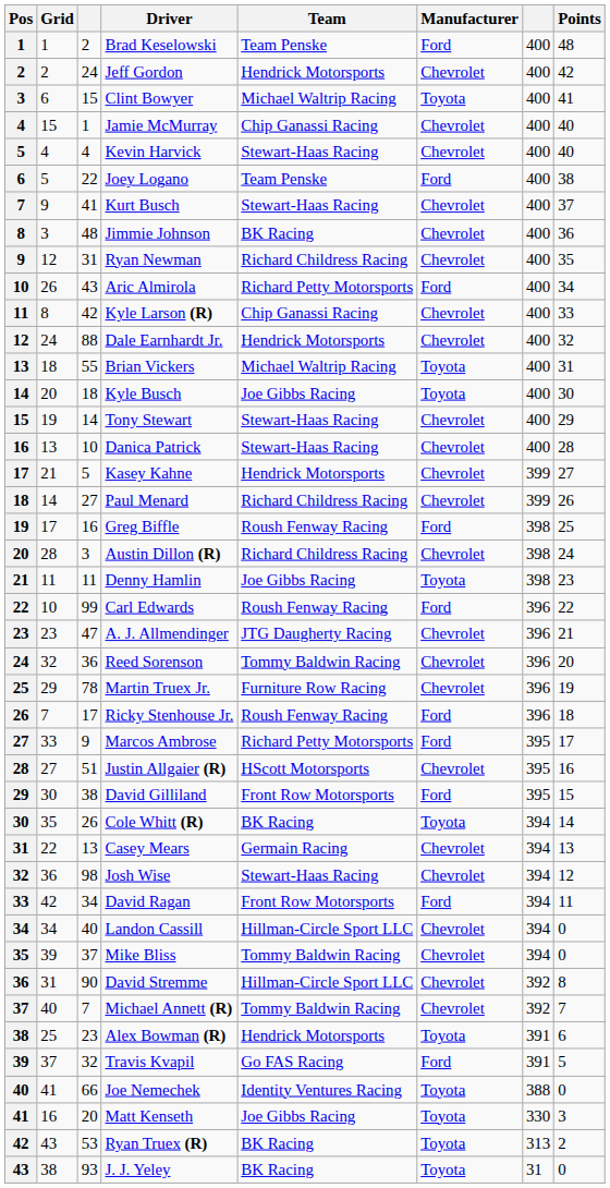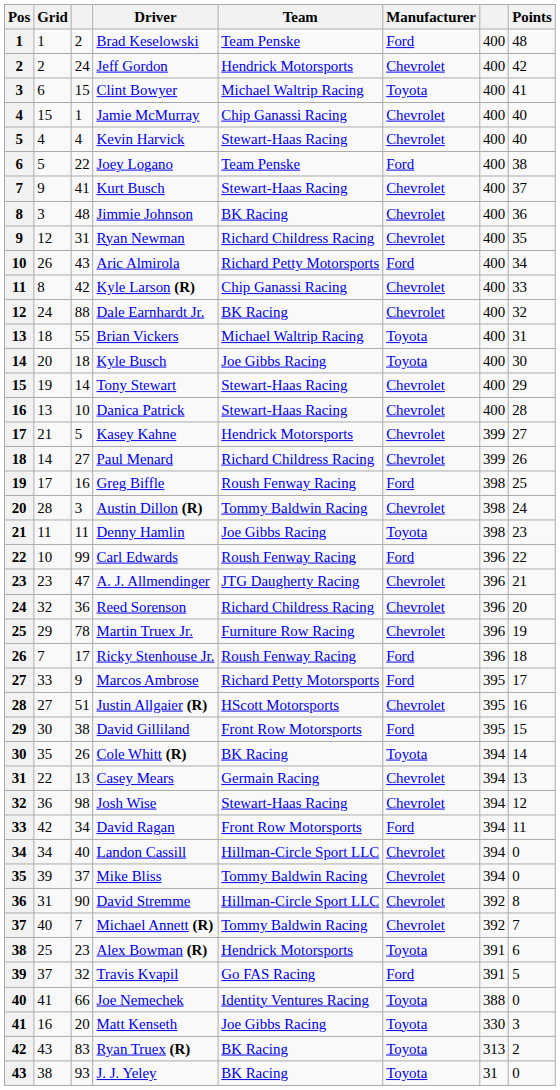 <table class="wikitable" style="font-size:95%">
 <tr>
 <th>Pos</th>
 <th>Grid</th>
 <th></th>
 <th>Driver</th>
 <th>Team</th>
 <th>Manufacturer</th>
 <th></th>
 <th>Points</th>
 </tr>
 <tr>
 <th>1</th>
 <td>1</td>
 <td>2</td>
 <td><a href='#'>Brad Keselowski</a></td>
 <td><a href='#'>Team Penske</a></td>
 <td><a href='#'>Ford</a></td>
 <td>400</td>
 <td>48</td>
 </tr>
 <tr>
 <th>2</th>
 <td>2</td>
 <td>24</td>
 <td><a href='#'>Jeff Gordon</a></td>
 <td><a href='#'>Hendrick Motorsports</a></td>
 <td><a href='#'>Chevrolet</a></td>
 <td>400</td>
 <td>42</td>
 </tr>
 <tr>
 <th>3</th>
 <td>6</td>
 <td>15</td>
 <td><a href='#'>Clint Bowyer</a></td>
 <td><a href='#'>Michael Waltrip Racing</a></td>
 <td><a href='#'>Toyota</a></td>
 <td>400</td>
 <td>41</td>
 </tr>
 <tr>
 <th>4</th>
 <td>15</td>
 <td>1</td>
 <td><a href='#'>Jamie McMurray</a></td>
 <td><a href='#'>Chip Ganassi Racing</a></td>
 <td><a href='#'>Chevrolet</a></td>
 <td>400</td>
 <td>40</td>
 </tr>
 <tr>
 <th>5</th>
 <td>4</td>
 <td>4</td>
 <td><a href='#'>Kevin Harvick</a></td>
 <td><a href='#'>Stewart-Haas Racing</a></td>
 <td><a href='#'>Chevrolet</a></td>
 <td>400</td>
 <td>40</td>
 </tr>
 <tr>
 <th>6</th>
 <td>5</td>
 <td>22</td>
 <td><a href='#'>Joey Logano</a></td>
 <td><a href='#'>Team Penske</a></td>
 <td><a href='#'>Ford</a></td>
 <td>400</td>
 <td>38</td>
 </tr>
 <tr>
 <th>7</th>
 <td>9</td>
 <td>41</td>
 <td><a href='#'>Kurt Busch</a></td>
 <td><a href='#'>Stewart-Haas Racing</a></td>
 <td><a href='#'>Chevrolet</a></td>
 <td>400</td>
 <td>37</td>
 </tr>
 <tr>
 <th>8</th>
 <td>3</td>
 <td>48</td>
 <td><a href='#'>Jimmie Johnson</a></td>
 <td><a href='#'>BK Racing</a></td>
 <td><a href='#'>Chevrolet</a></td>
 <td>400</td>
 <td>36</td>
 </tr>
 <tr>
 <th>9</th>
 <td>12</td>
 <td>31</td>
 <td><a href='#'>Ryan Newman</a></td>
 <td><a href='#'>Richard Childress Racing</a></td>
 <td><a href='#'>Chevrolet</a></td>
 <td>400</td>
 <td>35</td>
 </tr>
 <tr>
 <th>10</th>
 <td>26</td>
 <td>43</td>
 <td><a href='#'>Aric Almirola</a></td>
 <td><a href='#'>Richard Petty Motorsports</a></td>
 <td><a href='#'>Ford</a></td>
 <td>400</td>
 <td>34</td>
 </tr>
 <tr>
 <th>11</th>
 <td>8</td>
 <td>42</td>
 <td><a href='#'>Kyle Larson</a> <strong>(R)</strong></td>
 <td><a href='#'>Chip Ganassi Racing</a></td>
 <td><a href='#'>Chevrolet</a></td>
 <td>400</td>
 <td>33</td>
 </tr>
 <tr>
 <th>12</th>
 <td>24</td>
 <td>88</td>
 <td><a href='#'>Dale Earnhardt Jr.</a></td>
-<td><a href='#'>Hendrick Motorsports</a></td>
+<td><a href='#'>BK Racing</a></td>
 <td><a href='#'>Chevrolet</a></td>
 <td>400</td>
 <td>32</td>
 </tr>
 <tr>
 <th>13</th>
 <td>18</td>
 <td>55</td>
 <td><a href='#'>Brian Vickers</a></td>
 <td><a href='#'>Michael Waltrip Racing</a></td>
 <td><a href='#'>Toyota</a></td>
 <td>400</td>
 <td>31</td>
 </tr>
 <tr>
 <th>14</th>
 <td>20</td>
 <td>18</td>
 <td><a href='#'>Kyle Busch</a></td>
 <td><a href='#'>Joe Gibbs Racing</a></td>
 <td><a href='#'>Toyota</a></td>
 <td>400</td>
 <td>30</td>
 </tr>
 <tr>
 <th>15</th>
 <td>19</td>
 <td>14</td>
 <td><a href='#'>Tony Stewart</a></td>
 <td><a href='#'>Stewart-Haas Racing</a></td>
 <td><a href='#'>Chevrolet</a></td>
 <td>400</td>
 <td>29</td>
 </tr>
 <tr>
 <th>16</th>
 <td>13</td>
 <td>10</td>
 <td><a href='#'>Danica Patrick</a></td>
 <td><a href='#'>Stewart-Haas Racing</a></td>
 <td><a href='#'>Chevrolet</a></td>
 <td>400</td>
 <td>28</td>
 </tr>
 <tr>
 <th>17</th>
 <td>21</td>
 <td>5</td>
 <td><a href='#'>Kasey Kahne</a></td>
 <td><a href='#'>Hendrick Motorsports</a></td>
 <td><a href='#'>Chevrolet</a></td>
 <td>399</td>
 <td>27</td>
 </tr>
 <tr>
 <th>18</th>
 <td>14</td>
 <td>27</td>
 <td><a href='#'>Paul Menard</a></td>
 <td><a href='#'>Richard Childress Racing</a></td>
 <td><a href='#'>Chevrolet</a></td>
 <td>399</td>
 <td>26</td>
 </tr>
 <tr>
 <th>19</th>
 <td>17</td>
 <td>16</td>
 <td><a href='#'>Greg Biffle</a></td>
 <td><a href='#'>Roush Fenway Racing</a></td>
 <td><a href='#'>Ford</a></td>
 <td>398</td>
 <td>25</td>
 </tr>
 <tr>
 <th>20</th>
 <td>28</td>
 <td>3</td>
 <td><a href='#'>Austin Dillon</a> <strong>(R)</strong></td>
-<td><a href='#'>Richard Childress Racing</a></td>
+<td><a href='#'>Tommy Baldwin Racing</a></td>
 <td><a href='#'>Chevrolet</a></td>
 <td>398</td>
 <td>24</td>
 </tr>
 <tr>
 <th>21</th>
 <td>11</td>
 <td>11</td>
 <td><a href='#'>Denny Hamlin</a></td>
 <td><a href='#'>Joe Gibbs Racing</a></td>
 <td><a href='#'>Toyota</a></td>
 <td>398</td>
 <td>23</td>
 </tr>
 <tr>
 <th>22</th>
 <td>10</td>
 <td>99</td>
 <td><a href='#'>Carl Edwards</a></td>
 <td><a href='#'>Roush Fenway Racing</a></td>
 <td><a href='#'>Ford</a></td>
 <td>396</td>
 <td>22</td>
 </tr>
 <tr>
 <th>23</th>
 <td>23</td>
 <td>47</td>
 <td><a href='#'>A. J. Allmendinger</a></td>
 <td><a href='#'>JTG Daugherty Racing</a></td>
 <td><a href='#'>Chevrolet</a></td>
 <td>396</td>
 <td>21</td>
 </tr>
 <tr>
 <th>24</th>
 <td>32</td>
 <td>36</td>
 <td><a href='#'>Reed Sorenson</a></td>
-<td><a href='#'>Tommy Baldwin Racing</a></td>
+<td><a href='#'>Richard Childress Racing</a></td>
 <td><a href='#'>Chevrolet</a></td>
 <td>396</td>
 <td>20</td>
 </tr>
 <tr>
 <th>25</th>
 <td>29</td>
 <td>78</td>
 <td><a href='#'>Martin Truex Jr.</a></td>
 <td><a href='#'>Furniture Row Racing</a></td>
 <td><a href='#'>Chevrolet</a></td>
 <td>396</td>
 <td>19</td>
 </tr>
 <tr>
 <th>26</th>
 <td>7</td>
 <td>17</td>
 <td><a href='#'>Ricky Stenhouse Jr.</a></td>
 <td><a href='#'>Roush Fenway Racing</a></td>
 <td><a href='#'>Ford</a></td>
 <td>396</td>
 <td>18</td>
 </tr>
 <tr>
 <th>27</th>
 <td>33</td>
 <td>9</td>
 <td><a href='#'>Marcos Ambrose</a></td>
 <td><a href='#'>Richard Petty Motorsports</a></td>
 <td><a href='#'>Ford</a></td>
 <td>395</td>
 <td>17</td>
 </tr>
 <tr>
 <th>28</th>
 <td>27</td>
 <td>51</td>
 <td><a href='#'>Justin Allgaier</a> <strong>(R)</strong></td>
 <td><a href='#'>HScott Motorsports</a></td>
 <td><a href='#'>Chevrolet</a></td>
 <td>395</td>
 <td>16</td>
 </tr>
 <tr>
 <th>29</th>
 <td>30</td>
 <td>38</td>
 <td><a href='#'>David Gilliland</a></td>
 <td><a href='#'>Front Row Motorsports</a></td>
 <td><a href='#'>Ford</a></td>
 <td>395</td>
 <td>15</td>
 </tr>
 <tr>
 <th>30</th>
 <td>35</td>
 <td>26</td>
 <td><a href='#'>Cole Whitt</a> <strong>(R)</strong></td>
 <td><a href='#'>BK Racing</a></td>
 <td><a href='#'>Toyota</a></td>
 <td>394</td>
 <td>14</td>
 </tr>
 <tr>
 <th>31</th>
 <td>22</td>
 <td>13</td>
 <td><a href='#'>Casey Mears</a></td>
 <td><a href='#'>Germain Racing</a></td>
 <td><a href='#'>Chevrolet</a></td>
 <td>394</td>
 <td>13</td>
 </tr>
 <tr>
 <th>32</th>
 <td>36</td>
 <td>98</td>
 <td><a href='#'>Josh Wise</a></td>
 <td><a href='#'>Stewart-Haas Racing</a></td>
 <td><a href='#'>Chevrolet</a></td>
 <td>394</td>
 <td>12</td>
 </tr>
 <tr>
 <th>33</th>
 <td>42</td>
 <td>34</td>
 <td><a href='#'>David Ragan</a></td>
 <td><a href='#'>Front Row Motorsports</a></td>
 <td><a href='#'>Ford</a></td>
 <td>394</td>
 <td>11</td>
 </tr>
 <tr>
 <th>34</th>
 <td>34</td>
 <td>40</td>
 <td><a href='#'>Landon Cassill</a></td>
 <td><a href='#'>Hillman-Circle Sport LLC</a></td>
 <td><a href='#'>Chevrolet</a></td>
 <td>394</td>
 <td>0</td>
 </tr>
 <tr>
 <th>35</th>
 <td>39</td>
 <td>37</td>
 <td><a href='#'>Mike Bliss</a></td>
 <td><a href='#'>Tommy Baldwin Racing</a></td>
 <td><a href='#'>Chevrolet</a></td>
 <td>394</td>
 <td>0</td>
 </tr>
 <tr>
 <th>36</th>
 <td>31</td>
 <td>90</td>
 <td><a href='#'>David Stremme</a></td>
 <td><a href='#'>Hillman-Circle Sport LLC</a></td>
 <td><a href='#'>Chevrolet</a></td>
 <td>392</td>
 <td>8</td>
 </tr>
 <tr>
 <th>37</th>
 <td>40</td>
 <td>7</td>
 <td><a href='#'>Michael Annett</a> <strong>(R)</strong></td>
 <td><a href='#'>Tommy Baldwin Racing</a></td>
 <td><a href='#'>Chevrolet</a></td>
 <td>392</td>
 <td>7</td>
 </tr>
 <tr>
 <th>38</th>
 <td>25</td>
 <td>23</td>
 <td><a href='#'>Alex Bowman</a> <strong>(R)</strong></td>
 <td><a href='#'>Hendrick Motorsports</a></td>
 <td><a href='#'>Toyota</a></td>
 <td>391</td>
 <td>6</td>
 </tr>
 <tr>
 <th>39</th>
 <td>37</td>
 <td>32</td>
 <td><a href='#'>Travis Kvapil</a></td>
 <td><a href='#'>Go FAS Racing</a></td>
 <td><a href='#'>Ford</a></td>
 <td>391</td>
 <td>5</td>
 </tr>
 <tr>
 <th>40</th>
 <td>41</td>
 <td>66</td>
 <td><a href='#'>Joe Nemechek</a></td>
 <td><a href='#'>Identity Ventures Racing</a></td>
 <td><a href='#'>Toyota</a></td>
 <td>388</td>
 <td>0</td>
 </tr>
 <tr>
 <th>41</th>
 <td>16</td>
 <td>20</td>
 <td><a href='#'>Matt Kenseth</a></td>
 <td><a href='#'>Joe Gibbs Racing</a></td>
 <td><a href='#'>Toyota</a></td>
 <td>330</td>
 <td>3</td>
 </tr>
 <tr>
 <th>42</th>
 <td>43</td>
-<td>53</td>
+<td>83</td>
 <td><a href='#'>Ryan Truex</a> <strong>(R)</strong></td>
 <td><a href='#'>BK Racing</a></td>
 <td><a href='#'>Toyota</a></td>
 <td>313</td>
 <td>2</td>
 </tr>
 <tr>
 <th>43</th>
 <td>38</td>
 <td>93</td>
 <td><a href='#'>J. J. Yeley</a></td>
 <td><a href='#'>BK Racing</a></td>
 <td><a href='#'>Toyota</a></td>
 <td>31</td>
 <td>0</td>
 </tr>
 </table>
